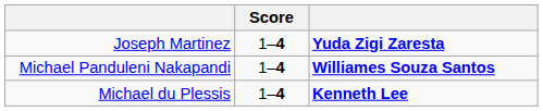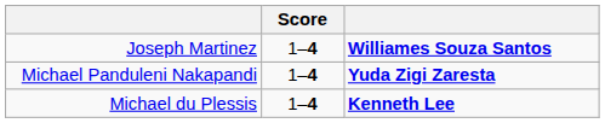 <table class="wikitable" style="text-align: center; font-size:90% ">
 <tr>
 <th align="right" width="200"></th>
 <th width="60">Score</th>
 <th align="left" width="200"></th>
 </tr>
 <tr>
 <td align=right><a href='#'>Joseph Martinez</a> </td>
 <td align=center>1–<strong>4</strong></td>
-<td align=left><strong> <a href='#'>Yuda Zigi Zaresta</a></strong></td>
+<td align=left><strong> <a href='#'>Williames Souza Santos</a></strong></td>
 </tr>
 <tr>
 <td align=right><a href='#'>Michael Panduleni Nakapandi</a> </td>
 <td align=center>1–<strong>4</strong></td>
-<td align=left><strong> <a href='#'>Williames Souza Santos</a></strong></td>
+<td align=left><strong> <a href='#'>Yuda Zigi Zaresta</a></strong></td>
 </tr>
 <tr>
 <td align=right><a href='#'>Michael du Plessis</a> </td>
 <td align=center>1–<strong>4</strong></td>
 <td align=left><strong> <a href='#'>Kenneth Lee</a></strong></td>
 </tr>
 </table>
